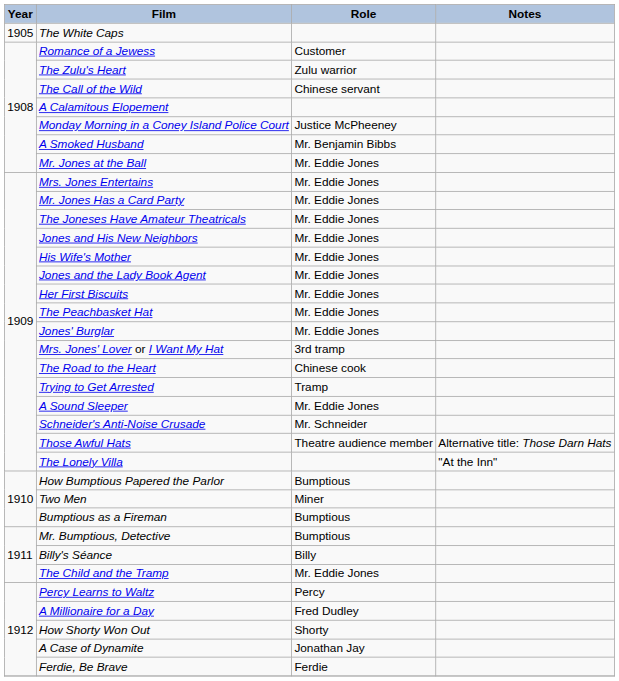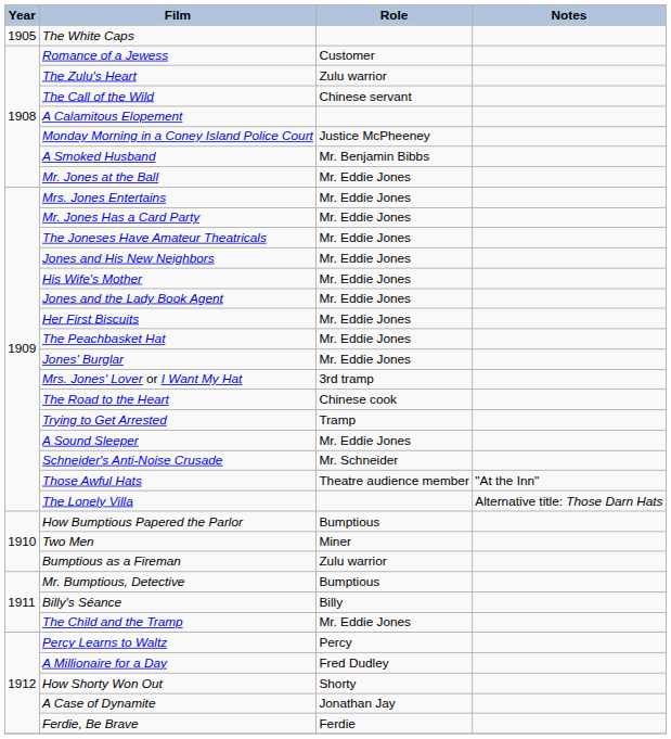 <table class="wikitable" style="font-size:90%;">
 <tr>
 <th style="background:#B0C4DE;">Year</th>
 <th style="background:#B0C4DE;">Film</th>
 <th style="background:#B0C4DE;">Role</th>
 <th style="background:#B0C4DE;">Notes</th>
 </tr>
 <tr>
 <td>1905</td>
 <td><em>The White Caps</em></td>
 <td></td>
 <td></td>
 </tr>
 <tr>
 <td rowspan=7>1908</td>
 <td><em><a href='#'>Romance of a Jewess</a></em></td>
 <td>Customer</td>
 <td></td>
 </tr>
 <tr>
 <td><em><a href='#'>The Zulu's Heart</a></em></td>
 <td>Zulu warrior</td>
 <td></td>
 </tr>
 <tr>
 <td><em><a href='#'>The Call of the Wild</a></em></td>
 <td>Chinese servant</td>
 <td></td>
 </tr>
 <tr>
 <td><em><a href='#'>A Calamitous Elopement</a></em></td>
 <td></td>
 <td></td>
 </tr>
 <tr>
 <td><em><a href='#'>Monday Morning in a Coney Island Police Court</a></em></td>
 <td>Justice McPheeney</td>
 <td></td>
 </tr>
 <tr>
 <td><em><a href='#'>A Smoked Husband</a></em></td>
 <td>Mr. Benjamin Bibbs</td>
 <td></td>
 </tr>
 <tr>
 <td><em><a href='#'>Mr. Jones at the Ball</a></em></td>
 <td>Mr. Eddie Jones</td>
 <td></td>
 </tr>
 <tr>
 <td rowspan=16>1909</td>
 <td><em><a href='#'>Mrs. Jones Entertains</a></em></td>
 <td>Mr. Eddie Jones</td>
 <td></td>
 </tr>
 <tr>
 <td><em><a href='#'>Mr. Jones Has a Card Party</a></em></td>
 <td>Mr. Eddie Jones</td>
 <td></td>
 </tr>
 <tr>
 <td><em><a href='#'>The Joneses Have Amateur Theatricals</a></em></td>
 <td>Mr. Eddie Jones</td>
 <td></td>
 </tr>
 <tr>
 <td><em><a href='#'>Jones and His New Neighbors</a></em></td>
 <td>Mr. Eddie Jones</td>
 <td></td>
 </tr>
 <tr>
 <td><em><a href='#'>His Wife's Mother</a></em></td>
 <td>Mr. Eddie Jones</td>
 <td></td>
 </tr>
 <tr>
 <td><em><a href='#'>Jones and the Lady Book Agent</a></em></td>
 <td>Mr. Eddie Jones</td>
 <td></td>
 </tr>
 <tr>
 <td><em><a href='#'>Her First Biscuits</a></em></td>
 <td>Mr. Eddie Jones</td>
 <td></td>
 </tr>
 <tr>
 <td><em><a href='#'>The Peachbasket Hat</a></em></td>
 <td>Mr. Eddie Jones</td>
 <td></td>
 </tr>
 <tr>
 <td><em><a href='#'>Jones' Burglar</a></em></td>
 <td>Mr. Eddie Jones</td>
 <td></td>
 </tr>
 <tr>
 <td><em><a href='#'>Mrs. Jones' Lover</a></em> or <em><a href='#'>I Want My Hat</a></em></td>
 <td>3rd tramp</td>
 <td></td>
 </tr>
 <tr>
 <td><em><a href='#'>The Road to the Heart</a></em></td>
 <td>Chinese cook</td>
 <td></td>
 </tr>
 <tr>
 <td><em><a href='#'>Trying to Get Arrested</a></em></td>
 <td>Tramp</td>
 <td></td>
 </tr>
 <tr>
 <td><em><a href='#'>A Sound Sleeper</a></em></td>
 <td>Mr. Eddie Jones</td>
 <td></td>
 </tr>
 <tr>
 <td><em><a href='#'>Schneider's Anti-Noise Crusade</a></em></td>
 <td>Mr. Schneider</td>
 <td></td>
 </tr>
 <tr>
 <td><em><a href='#'>Those Awful Hats</a></em></td>
 <td>Theatre audience member</td>
-<td>Alternative title: <em>Those Darn Hats</em></td>
+<td>"At the Inn"</td>
 </tr>
 <tr>
 <td><em><a href='#'>The Lonely Villa</a></em></td>
 <td></td>
-<td>"At the Inn"</td>
+<td>Alternative title: <em>Those Darn Hats</em></td>
 </tr>
 <tr>
 <td rowspan=3>1910</td>
 <td><em>How Bumptious Papered the Parlor</em></td>
 <td>Bumptious</td>
 <td></td>
 </tr>
 <tr>
 <td><em>Two Men</em></td>
 <td>Miner</td>
 <td></td>
 </tr>
 <tr>
 <td><em>Bumptious as a Fireman</em></td>
-<td>Bumptious</td>
+<td>Zulu warrior</td>
 <td></td>
 </tr>
 <tr>
 <td rowspan=3>1911</td>
 <td><em>Mr. Bumptious, Detective</em></td>
 <td>Bumptious</td>
 <td></td>
 </tr>
 <tr>
 <td><em>Billy's Séance</em></td>
 <td>Billy</td>
 <td></td>
 </tr>
 <tr>
 <td><em><a href='#'>The Child and the Tramp</a></em></td>
 <td>Mr. Eddie Jones</td>
 <td></td>
 </tr>
 <tr>
 <td rowspan=5>1912</td>
 <td><em><a href='#'>Percy Learns to Waltz</a></em></td>
 <td>Percy</td>
 <td></td>
 </tr>
 <tr>
 <td><em><a href='#'>A Millionaire for a Day</a></em></td>
 <td>Fred Dudley</td>
 <td></td>
 </tr>
 <tr>
 <td><em>How Shorty Won Out</em></td>
 <td>Shorty</td>
 <td></td>
 </tr>
 <tr>
 <td><em>A Case of Dynamite</em></td>
 <td>Jonathan Jay</td>
 <td></td>
 </tr>
 <tr>
 <td><em>Ferdie, Be Brave</em></td>
 <td>Ferdie</td>
 <td></td>
 </tr>
 <tr>
 </tr>
 </table>
